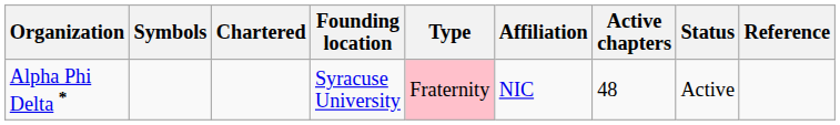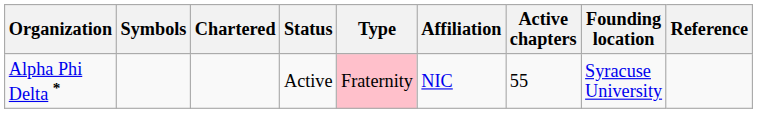 <table class="wikitable" width="100%">
 <tr>
 <th>Organization</th>
 <th>Symbols</th>
 <th>Chartered</th>
-<th>Founding location</th>
+<th>Status</th>
 <th>Type</th>
 <th>Affiliation</th>
 <th>Active<br>chapters</th>
-<th>Status</th>
+<th>Founding location</th>
 <th>Reference</th>
 </tr>
 <tr>
 <td><a href='#'>Alpha Phi Delta</a> <sup><strong>*</strong></sup></td>
 <td><strong></strong></td>
 <td></td>
-<td><a href='#'>Syracuse University</a></td>
+<td>Active</td>
 <td style="background: pink;">Fraternity</td>
 <td><a href='#'>NIC</a></td>
-<td>48</td>
-<td>Active</td>
+<td>55</td>
+<td><a href='#'>Syracuse University</a></td>
 <td></td>
 </tr>
 </table>
